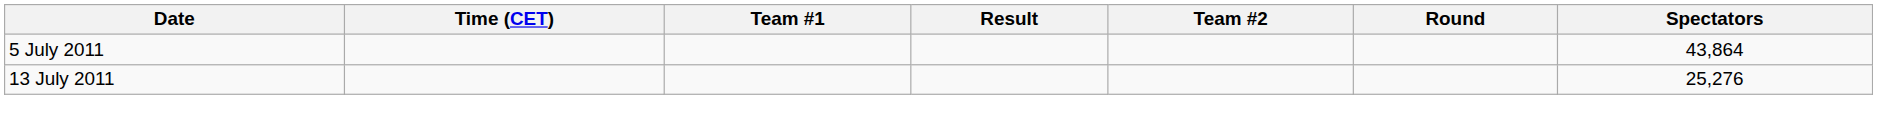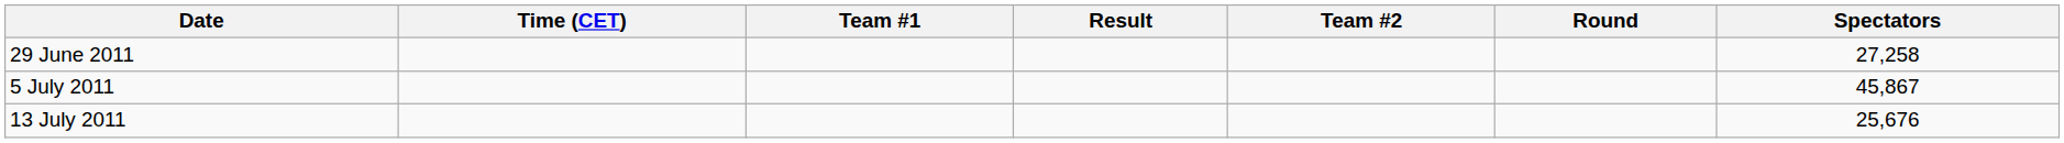 <table class="wikitable" style="text-align: left;;" width="100%">
 <tr>
 <th>Date</th>
 <th>Time (<a href='#'>CET</a>)</th>
 <th>Team #1</th>
 <th>Result</th>
 <th>Team #2</th>
 <th>Round</th>
 <th>Spectators</th>
 </tr>
 <tr>
+<td>29 June 2011</td>
+<td></td>
+<td align=right></td>
+<td style="text-align:center;"></td>
+<td></td>
+<td></td>
+<td style="text-align:center;">27,258</td>
+</tr>
+<tr>
 <td>5 July 2011</td>
 <td></td>
 <td align=right></td>
 <td style="text-align:center;"></td>
 <td></td>
 <td></td>
-<td style="text-align:center;">43,864</td>
+<td style="text-align:center;">45,867</td>
 </tr>
 <tr>
 <td>13 July 2011</td>
 <td></td>
 <td align=right></td>
 <td style="text-align:center;"></td>
 <td></td>
 <td></td>
-<td style="text-align:center;">25,276</td>
+<td style="text-align:center;">25,676</td>
 </tr>
 </table>
